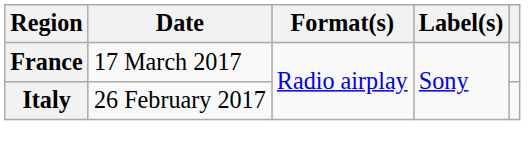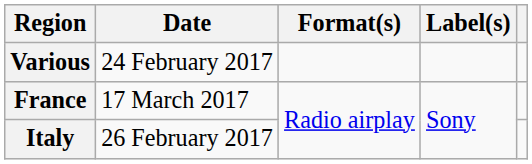 <table class="wikitable plainrowheaders">
 <tr>
 <th scope="col">Region</th>
 <th scope="col">Date</th>
 <th scope="col">Format(s)</th>
 <th scope="col">Label(s)</th>
 <th scope="col"></th>
+</tr>
+<tr>
+<th scope="row">Various</th>
+<td>24 February 2017</td>
+<td></td>
+<td></td>
+<td></td>
 </tr>
 <tr>
 <th scope="row">France</th>
 <td>17 March 2017</td>
 <td rowspan="5"><a href='#'>Radio airplay</a></td>
 <td rowspan="5"><a href='#'>Sony</a></td>
 <td></td>
 </tr>
 <tr>
 <th scope="row">Italy</th>
 <td>26 February 2017</td>
 <td></td>
 </tr>
 </table>
